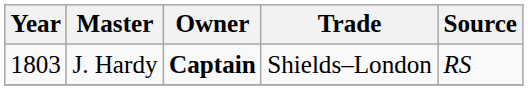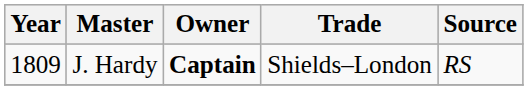 <table class=" wikitable">
 <tr>
 <th>Year</th>
 <th>Master</th>
 <th>Owner</th>
 <th>Trade</th>
 <th>Source</th>
 </tr>
 <tr>
-<td>1803</td>
+<td>1809</td>
 <td>J. Hardy</td>
 <td><strong>Captain</strong></td>
 <td>Shields–London</td>
 <td><em>RS</em></td>
 </tr>
 <tr>
 </tr>
 </table>
